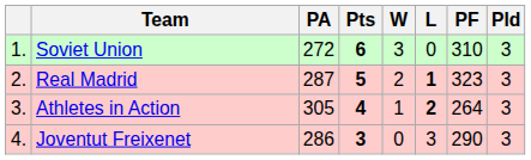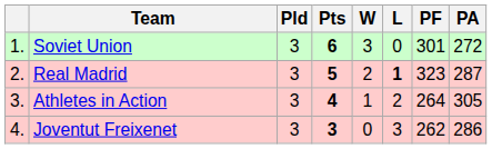 <table class=wikitable style="text-align:center">
 <tr>
 <th width=15></th>
 <th width=220>Team</th>
-<th width=20>PA</th>
+<th width=20>Pld</th>
 <th width=30>Pts</th>
 <th width=20>W</th>
 <th width=20>L</th>
 <th width=20>PF</th>
-<th width=20>Pld</th>
+<th width=20>PA</th>
 </tr>
 <tr style="background: #ccffcc;">
 <td>1.</td>
 <td align=left> <a href='#'>Soviet Union</a></td>
-<td>272</td>
+<td>3</td>
 <td><strong>6</strong></td>
 <td>3</td>
 <td>0</td>
-<td>310</td>
-<td>3</td>
+<td>301</td>
+<td>272</td>
 </tr>
 <tr style="background:#ffcccc;">
 <td>2.</td>
 <td align=left> <a href='#'>Real Madrid</a></td>
-<td>287</td>
+<td>3</td>
 <td><strong>5</strong></td>
 <td>2</td>
 <td><strong>1</strong></td>
 <td>323</td>
-<td>3</td>
+<td>287</td>
 </tr>
 <tr style="background:#ffcccc;">
 <td>3.</td>
 <td align=left> <a href='#'>Athletes in Action</a></td>
-<td>305</td>
+<td>3</td>
 <td><strong>4</strong></td>
 <td>1</td>
-<td><strong>2</strong></td>
+<td>2</td>
 <td>264</td>
-<td>3</td>
+<td>305</td>
 </tr>
 <tr style="background:#ffcccc;">
 <td>4.</td>
 <td align=left> <a href='#'>Joventut Freixenet</a></td>
-<td>286</td>
+<td>3</td>
 <td><strong>3</strong></td>
 <td>0</td>
 <td>3</td>
-<td>290</td>
-<td>3</td>
+<td>262</td>
+<td>286</td>
 </tr>
 </table>
